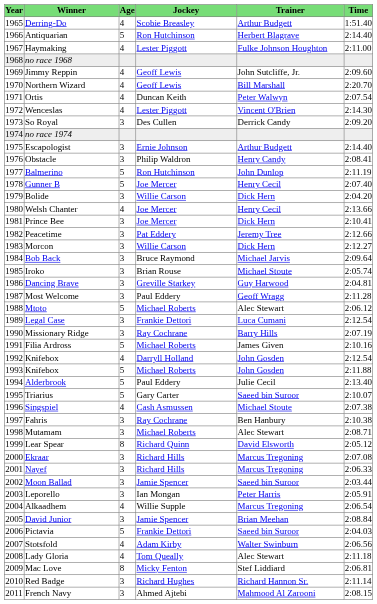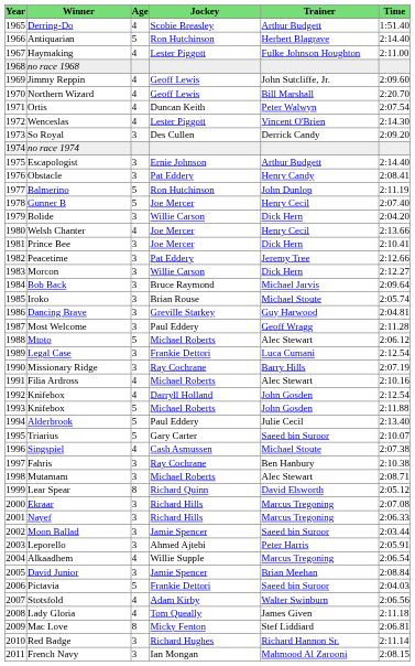 <table class = "sortable" | border="1" style="border-collapse: collapse; font-size:90%">
 <tr bgcolor="#77dd77" align="center">
 <th>Year</th>
 <th>Winner</th>
 <th>Age</th>
 <th>Jockey</th>
 <th>Trainer</th>
 <th>Time</th>
 </tr>
 <tr>
 <td>1965</td>
 <td width=150px><a href='#'>Derring-Do</a></td>
 <td>4</td>
 <td width=160px><a href='#'>Scobie Breasley</a></td>
 <td width=170px><a href='#'>Arthur Budgett</a></td>
 <td>1:51.40</td>
 </tr>
 <tr>
 <td>1966</td>
 <td>Antiquarian</td>
 <td>5</td>
 <td><a href='#'>Ron Hutchinson</a></td>
 <td><a href='#'>Herbert Blagrave</a></td>
 <td>2:14.40</td>
 </tr>
 <tr>
 <td>1967</td>
 <td>Haymaking</td>
 <td>4</td>
 <td><a href='#'>Lester Piggott</a></td>
 <td><a href='#'>Fulke Johnson Houghton</a></td>
 <td>2:11.00</td>
 </tr>
 <tr bgcolor="#eeeeee">
 <td><span>1968</span></td>
 <td><em>no race 1968</em> </td>
 <td></td>
 <td></td>
 <td></td>
 <td></td>
 </tr>
 <tr>
 <td>1969</td>
 <td>Jimmy Reppin</td>
 <td>4</td>
 <td><a href='#'>Geoff Lewis</a></td>
 <td>John Sutcliffe, Jr.</td>
 <td>2:09.60</td>
 </tr>
 <tr>
 <td>1970</td>
 <td>Northern Wizard</td>
 <td>4</td>
 <td><a href='#'>Geoff Lewis</a></td>
 <td><a href='#'>Bill Marshall</a></td>
 <td>2:20.70</td>
 </tr>
 <tr>
 <td>1971</td>
 <td>Ortis</td>
 <td>4</td>
 <td>Duncan Keith</td>
 <td><a href='#'>Peter Walwyn</a></td>
 <td>2:07.54</td>
 </tr>
 <tr>
 <td>1972</td>
 <td>Wenceslas</td>
 <td>4</td>
 <td><a href='#'>Lester Piggott</a></td>
 <td><a href='#'>Vincent O'Brien</a></td>
 <td>2:14.30</td>
 </tr>
 <tr>
 <td>1973</td>
 <td>So Royal</td>
 <td>3</td>
 <td>Des Cullen</td>
 <td>Derrick Candy</td>
 <td>2:09.20</td>
 </tr>
 <tr bgcolor="#eeeeee">
 <td><span>1974</span></td>
 <td><em>no race 1974</em> </td>
 <td></td>
 <td></td>
 <td></td>
 <td></td>
 </tr>
 <tr>
 <td>1975</td>
 <td>Escapologist</td>
 <td>3</td>
 <td><a href='#'>Ernie Johnson</a></td>
 <td><a href='#'>Arthur Budgett</a></td>
 <td>2:14.40</td>
 </tr>
 <tr>
 <td>1976</td>
 <td>Obstacle</td>
 <td>3</td>
-<td>Philip Waldron</td>
+<td><a href='#'>Pat Eddery</a></td>
 <td><a href='#'>Henry Candy</a></td>
 <td>2:08.41</td>
 </tr>
 <tr>
 <td>1977</td>
 <td><a href='#'>Balmerino</a></td>
 <td>5</td>
 <td><a href='#'>Ron Hutchinson</a></td>
 <td><a href='#'>John Dunlop</a></td>
 <td>2:11.19</td>
 </tr>
 <tr>
 <td>1978</td>
 <td><a href='#'>Gunner B</a></td>
 <td>5</td>
 <td><a href='#'>Joe Mercer</a></td>
 <td><a href='#'>Henry Cecil</a></td>
 <td>2:07.40</td>
 </tr>
 <tr>
 <td>1979</td>
 <td>Bolide </td>
 <td>3</td>
 <td><a href='#'>Willie Carson</a></td>
 <td><a href='#'>Dick Hern</a></td>
 <td>2:04.20</td>
 </tr>
 <tr>
 <td>1980</td>
 <td>Welsh Chanter</td>
 <td>4</td>
 <td><a href='#'>Joe Mercer</a></td>
 <td><a href='#'>Henry Cecil</a></td>
 <td>2:13.66</td>
 </tr>
 <tr>
 <td>1981</td>
 <td>Prince Bee</td>
 <td>3</td>
 <td><a href='#'>Joe Mercer</a></td>
 <td><a href='#'>Dick Hern</a></td>
 <td>2:10.41</td>
 </tr>
 <tr>
 <td>1982</td>
 <td>Peacetime</td>
 <td>3</td>
 <td><a href='#'>Pat Eddery</a></td>
 <td><a href='#'>Jeremy Tree</a></td>
 <td>2:12.66</td>
 </tr>
 <tr>
 <td>1983</td>
 <td>Morcon</td>
 <td>3</td>
 <td><a href='#'>Willie Carson</a></td>
 <td><a href='#'>Dick Hern</a></td>
 <td>2:12.27</td>
 </tr>
 <tr>
 <td>1984</td>
 <td><a href='#'>Bob Back</a></td>
 <td>3</td>
 <td>Bruce Raymond</td>
 <td><a href='#'>Michael Jarvis</a></td>
 <td>2:09.64</td>
 </tr>
 <tr>
 <td>1985</td>
 <td>Iroko</td>
 <td>3</td>
 <td>Brian Rouse</td>
 <td><a href='#'>Michael Stoute</a></td>
 <td>2:05.74</td>
 </tr>
 <tr>
 <td>1986</td>
 <td><a href='#'>Dancing Brave</a></td>
 <td>3</td>
 <td><a href='#'>Greville Starkey</a></td>
 <td><a href='#'>Guy Harwood</a></td>
 <td>2:04.81</td>
 </tr>
 <tr>
 <td>1987</td>
 <td>Most Welcome</td>
 <td>3</td>
 <td>Paul Eddery</td>
 <td><a href='#'>Geoff Wragg</a></td>
 <td>2:11.28</td>
 </tr>
 <tr>
 <td>1988</td>
 <td><a href='#'>Mtoto</a></td>
 <td>5</td>
 <td><a href='#'>Michael Roberts</a></td>
 <td>Alec Stewart</td>
 <td>2:06.12</td>
 </tr>
 <tr>
 <td>1989</td>
 <td><a href='#'>Legal Case</a></td>
 <td>3</td>
 <td><a href='#'>Frankie Dettori</a></td>
 <td><a href='#'>Luca Cumani</a></td>
 <td>2:12.54</td>
 </tr>
 <tr>
 <td>1990</td>
 <td>Missionary Ridge</td>
 <td>3</td>
 <td><a href='#'>Ray Cochrane</a></td>
 <td><a href='#'>Barry Hills</a></td>
 <td>2:07.19</td>
 </tr>
 <tr>
 <td>1991</td>
 <td>Filia Ardross</td>
-<td>5</td>
+<td>4</td>
 <td><a href='#'>Michael Roberts</a></td>
-<td>James Given</td>
+<td>Alec Stewart</td>
 <td>2:10.16</td>
 </tr>
 <tr>
 <td>1992</td>
 <td>Knifebox</td>
 <td>4</td>
 <td><a href='#'>Darryll Holland</a></td>
 <td><a href='#'>John Gosden</a></td>
 <td>2:12.54</td>
 </tr>
 <tr>
 <td>1993</td>
 <td>Knifebox</td>
 <td>5</td>
 <td><a href='#'>Michael Roberts</a></td>
 <td><a href='#'>John Gosden</a></td>
 <td>2:11.88</td>
 </tr>
 <tr>
 <td>1994</td>
 <td><a href='#'>Alderbrook</a></td>
 <td>5</td>
 <td>Paul Eddery</td>
 <td>Julie Cecil</td>
 <td>2:13.40</td>
 </tr>
 <tr>
 <td>1995</td>
 <td>Triarius</td>
 <td>5</td>
 <td>Gary Carter</td>
 <td><a href='#'>Saeed bin Suroor</a></td>
 <td>2:10.07</td>
 </tr>
 <tr>
 <td>1996</td>
 <td><a href='#'>Singspiel</a></td>
 <td>4</td>
 <td><a href='#'>Cash Asmussen</a></td>
 <td><a href='#'>Michael Stoute</a></td>
 <td>2:07.38</td>
 </tr>
 <tr>
 <td>1997</td>
 <td>Fahris</td>
 <td>3</td>
 <td><a href='#'>Ray Cochrane</a></td>
 <td>Ben Hanbury</td>
 <td>2:10.38</td>
 </tr>
 <tr>
 <td>1998</td>
 <td>Mutamam</td>
 <td>3</td>
 <td><a href='#'>Michael Roberts</a></td>
 <td>Alec Stewart</td>
 <td>2:08.71</td>
 </tr>
 <tr>
 <td>1999</td>
 <td>Lear Spear</td>
 <td>8</td>
 <td><a href='#'>Richard Quinn</a></td>
 <td><a href='#'>David Elsworth</a></td>
 <td>2:05.12</td>
 </tr>
 <tr>
 <td>2000</td>
 <td><a href='#'>Ekraar</a></td>
 <td>3</td>
 <td><a href='#'>Richard Hills</a></td>
 <td><a href='#'>Marcus Tregoning</a></td>
 <td>2:07.08</td>
 </tr>
 <tr>
 <td>2001</td>
 <td><a href='#'>Nayef</a></td>
 <td>3</td>
 <td><a href='#'>Richard Hills</a></td>
 <td><a href='#'>Marcus Tregoning</a></td>
 <td>2:06.33</td>
 </tr>
 <tr>
 <td>2002</td>
 <td><a href='#'>Moon Ballad</a></td>
 <td>3</td>
 <td><a href='#'>Jamie Spencer</a></td>
 <td><a href='#'>Saeed bin Suroor</a></td>
 <td>2:03.44</td>
 </tr>
 <tr>
 <td>2003</td>
 <td>Leporello</td>
 <td>3</td>
-<td>Ian Mongan</td>
+<td>Ahmed Ajtebi</td>
 <td><a href='#'>Peter Harris</a></td>
 <td>2:05.91</td>
 </tr>
 <tr>
 <td>2004</td>
 <td>Alkaadhem</td>
 <td>4</td>
 <td>Willie Supple</td>
 <td><a href='#'>Marcus Tregoning</a></td>
 <td>2:06.54</td>
 </tr>
 <tr>
 <td>2005</td>
 <td><a href='#'>David Junior</a></td>
 <td>3</td>
 <td><a href='#'>Jamie Spencer</a></td>
 <td><a href='#'>Brian Meehan</a></td>
 <td>2:08.84</td>
 </tr>
 <tr>
 <td>2006</td>
 <td>Pictavia</td>
 <td>5</td>
 <td><a href='#'>Frankie Dettori</a></td>
 <td><a href='#'>Saeed bin Suroor</a></td>
 <td>2:04.03</td>
 </tr>
 <tr>
 <td>2007</td>
 <td>Stotsfold</td>
 <td>4</td>
 <td><a href='#'>Adam Kirby</a></td>
 <td><a href='#'>Walter Swinburn</a></td>
 <td>2:06.56</td>
 </tr>
 <tr>
 <td>2008</td>
 <td>Lady Gloria</td>
 <td>4</td>
 <td><a href='#'>Tom Queally</a></td>
-<td>Alec Stewart</td>
+<td>James Given</td>
 <td>2:11.18</td>
 </tr>
 <tr>
 <td>2009</td>
 <td>Mac Love</td>
 <td>8</td>
 <td><a href='#'>Micky Fenton</a></td>
 <td>Stef Liddiard</td>
 <td>2:06.81</td>
 </tr>
 <tr>
 <td>2010</td>
 <td>Red Badge</td>
 <td>3</td>
 <td><a href='#'>Richard Hughes</a></td>
 <td><a href='#'>Richard Hannon Sr.</a></td>
 <td>2:11.14</td>
 </tr>
 <tr>
 <td>2011</td>
 <td>French Navy</td>
 <td>3</td>
-<td>Ahmed Ajtebi</td>
+<td>Ian Mongan</td>
 <td><a href='#'>Mahmood Al Zarooni</a></td>
 <td>2:08.15</td>
 </tr>
 </table>
